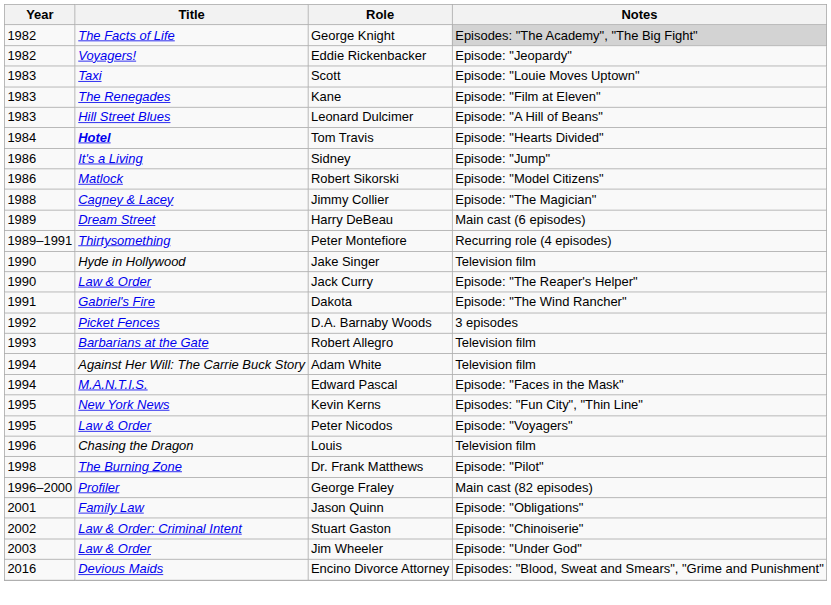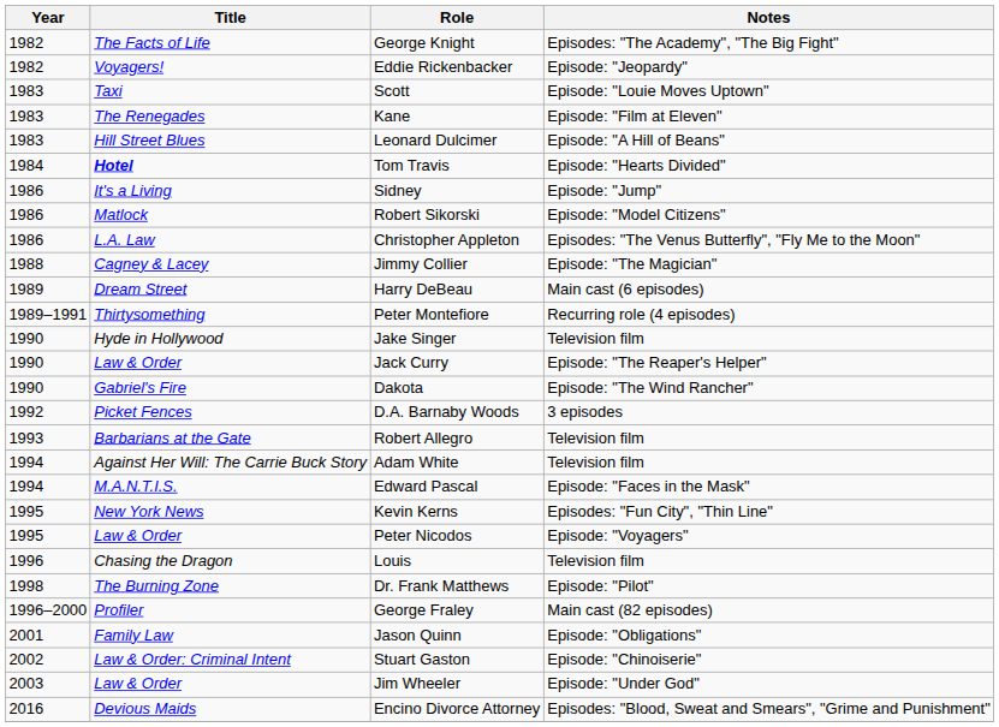 <table class="wikitable">
 <tr>
 <th>Year</th>
 <th>Title</th>
 <th>Role</th>
 <th>Notes</th>
 </tr>
 <tr>
 <td>1982</td>
 <td><em><a href='#'>The Facts of Life</a></em></td>
 <td>George Knight</td>
-<td style="background: lightgrey;">Episodes: "The Academy", "The Big Fight"</td>
+<td>Episodes: "The Academy", "The Big Fight"</td>
 </tr>
 <tr>
 <td>1982</td>
 <td><em><a href='#'>Voyagers!</a></em></td>
 <td>Eddie Rickenbacker</td>
 <td>Episode: "Jeopardy"</td>
 </tr>
 <tr>
 <td>1983</td>
 <td><em><a href='#'>Taxi</a></em></td>
 <td>Scott</td>
 <td>Episode: "Louie Moves Uptown"</td>
 </tr>
 <tr>
 <td>1983</td>
 <td><em><a href='#'>The Renegades</a></em></td>
 <td>Kane</td>
 <td>Episode: "Film at Eleven"</td>
 </tr>
 <tr>
 <td>1983</td>
 <td><em><a href='#'>Hill Street Blues</a></em></td>
 <td>Leonard Dulcimer</td>
 <td>Episode: "A Hill of Beans"</td>
 </tr>
 <tr>
 <td>1984</td>
 <td><strong><em><a href='#'>Hotel</a></em></strong></td>
 <td>Tom Travis</td>
 <td>Episode: "Hearts Divided"</td>
 </tr>
 <tr>
 <td>1986</td>
 <td><em><a href='#'>It's a Living</a></em></td>
 <td>Sidney</td>
 <td>Episode: "Jump"</td>
 </tr>
 <tr>
 <td>1986</td>
 <td><em><a href='#'>Matlock</a></em></td>
 <td>Robert Sikorski</td>
 <td>Episode: "Model Citizens"</td>
 </tr>
 <tr>
+<td>1986</td>
+<td><em><a href='#'>L.A. Law</a></em></td>
+<td>Christopher Appleton</td>
+<td>Episodes: "The Venus Butterfly", "Fly Me to the Moon"</td>
+</tr>
+<tr>
 <td>1988</td>
 <td><em><a href='#'>Cagney & Lacey</a></em></td>
 <td>Jimmy Collier</td>
 <td>Episode: "The Magician"</td>
 </tr>
 <tr>
 <td>1989</td>
 <td><em><a href='#'>Dream Street</a></em></td>
 <td>Harry DeBeau</td>
 <td>Main cast (6 episodes)</td>
 </tr>
 <tr>
 <td>1989–1991</td>
 <td><em><a href='#'>Thirtysomething</a></em></td>
 <td>Peter Montefiore</td>
 <td>Recurring role (4 episodes)</td>
 </tr>
 <tr>
 <td>1990</td>
 <td><em>Hyde in Hollywood</em></td>
 <td>Jake Singer</td>
 <td>Television film</td>
 </tr>
 <tr>
 <td>1990</td>
 <td><em><a href='#'>Law & Order</a></em></td>
 <td>Jack Curry</td>
 <td>Episode: "The Reaper's Helper"</td>
 </tr>
 <tr>
-<td>1991</td>
+<td>1990</td>
 <td><em><a href='#'>Gabriel's Fire</a></em></td>
 <td>Dakota</td>
 <td>Episode: "The Wind Rancher"</td>
 </tr>
 <tr>
 <td>1992</td>
 <td><em><a href='#'>Picket Fences</a></em></td>
 <td>D.A. Barnaby Woods</td>
 <td>3 episodes</td>
 </tr>
 <tr>
 <td>1993</td>
 <td><em><a href='#'>Barbarians at the Gate</a></em></td>
 <td>Robert Allegro</td>
 <td>Television film</td>
 </tr>
 <tr>
 <td>1994</td>
 <td><em>Against Her Will: The Carrie Buck Story</em></td>
 <td>Adam White</td>
 <td>Television film</td>
 </tr>
 <tr>
 <td>1994</td>
 <td><em><a href='#'>M.A.N.T.I.S.</a></em></td>
 <td>Edward Pascal</td>
 <td>Episode: "Faces in the Mask"</td>
 </tr>
 <tr>
 <td>1995</td>
 <td><em><a href='#'>New York News</a></em></td>
 <td>Kevin Kerns</td>
 <td>Episodes: "Fun City", "Thin Line"</td>
 </tr>
 <tr>
 <td>1995</td>
 <td><em><a href='#'>Law & Order</a></em></td>
 <td>Peter Nicodos</td>
 <td>Episode: "Voyagers"</td>
 </tr>
 <tr>
 <td>1996</td>
 <td><em>Chasing the Dragon</em></td>
 <td>Louis</td>
 <td>Television film</td>
 </tr>
 <tr>
 <td>1998</td>
 <td><em><a href='#'>The Burning Zone</a></em></td>
 <td>Dr. Frank Matthews</td>
 <td>Episode: "Pilot"</td>
 </tr>
 <tr>
 <td>1996–2000</td>
 <td><em><a href='#'>Profiler</a></em></td>
 <td>George Fraley</td>
 <td>Main cast (82 episodes)</td>
 </tr>
 <tr>
 <td>2001</td>
 <td><em><a href='#'>Family Law</a></em></td>
 <td>Jason Quinn</td>
 <td>Episode: "Obligations"</td>
 </tr>
 <tr>
 <td>2002</td>
 <td><em><a href='#'>Law & Order: Criminal Intent</a></em></td>
 <td>Stuart Gaston</td>
 <td>Episode: "Chinoiserie"</td>
 </tr>
 <tr>
 <td>2003</td>
 <td><em><a href='#'>Law & Order</a></em></td>
 <td>Jim Wheeler</td>
 <td>Episode: "Under God"</td>
 </tr>
 <tr>
 <td>2016</td>
 <td><em><a href='#'>Devious Maids</a></em></td>
 <td>Encino Divorce Attorney</td>
 <td>Episodes: "Blood, Sweat and Smears", "Grime and Punishment"</td>
 </tr>
 <tr>
 </tr>
 </table>
